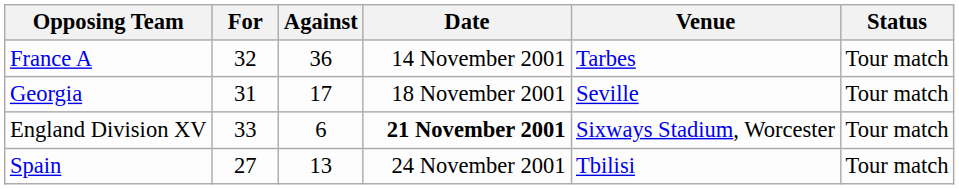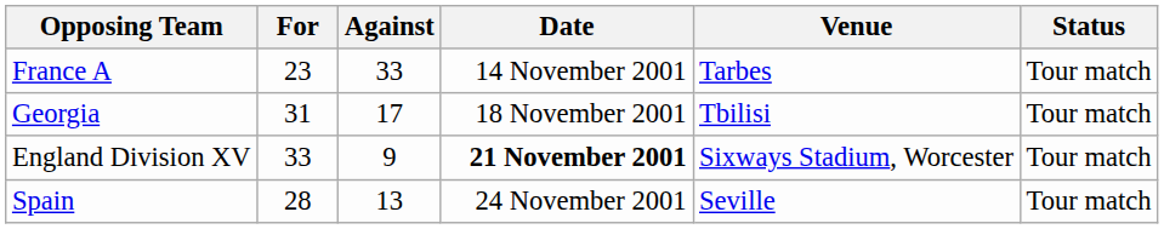 <table class=wikitable>
 <tr>
 <th>Opposing Team</th>
 <th>For</th>
 <th>Against</th>
 <th>Date</th>
 <th>Venue</th>
 <th>Status</th>
 </tr>
 <tr bgcolor=#fdfdfd>
 <td><a href='#'>France A</a></td>
-<td align=center width=40>32</td>
-<td align=center width=40>36</td>
+<td align=center width=40>23</td>
+<td align=center width=40>33</td>
 <td width=140 align=right>14 November 2001</td>
 <td><a href='#'>Tarbes</a></td>
 <td>Tour match</td>
 </tr>
 <tr bgcolor=#fdfdfd>
 <td><a href='#'>Georgia</a></td>
 <td align=center width=40>31</td>
 <td align=center width=40>17</td>
 <td width=140 align=right>18 November 2001</td>
-<td><a href='#'>Seville</a></td>
+<td><a href='#'>Tbilisi</a></td>
 <td>Tour match</td>
 </tr>
 <tr bgcolor=#fdfdfd>
 <td>England Division XV</td>
 <td align=center width=40>33</td>
-<td align=center width=40>6</td>
+<td align=center width=40>9</td>
 <td width=140 align=right><strong>21 November 2001</strong></td>
 <td><a href='#'>Sixways Stadium</a>, Worcester</td>
 <td>Tour match</td>
 </tr>
 <tr bgcolor=#fdfdfd>
 <td><a href='#'>Spain</a></td>
-<td align=center width=40>27</td>
+<td align=center width=40>28</td>
 <td align=center width=40>13</td>
 <td width=140 align=right>24 November 2001</td>
-<td><a href='#'>Tbilisi</a></td>
+<td><a href='#'>Seville</a></td>
 <td>Tour match</td>
 </tr>
 </table>
